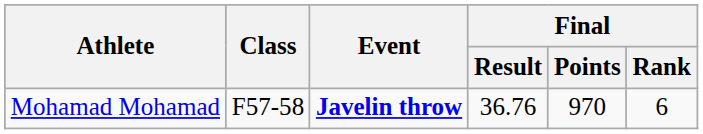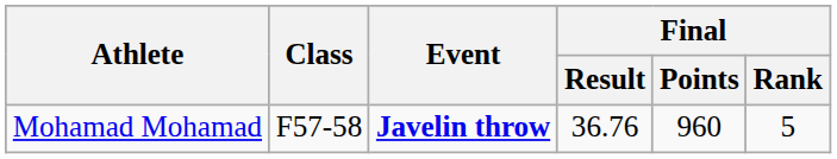 <table class=wikitable style="font-size:90%">
 <tr>
 <th rowspan="2">Athlete</th>
 <th rowspan="2">Class</th>
 <th rowspan="2">Event</th>
 <th colspan="3">Final</th>
 </tr>
 <tr>
 <th>Result</th>
 <th>Points</th>
 <th>Rank</th>
 </tr>
 <tr>
 <td><a href='#'>Mohamad Mohamad</a></td>
 <td style="text-align:center;">F57-58</td>
 <td><strong><a href='#'>Javelin throw</a></strong></td>
 <td style="text-align:center;">36.76</td>
-<td style="text-align:center;">970</td>
-<td style="text-align:center;">6</td>
+<td style="text-align:center;">960</td>
+<td style="text-align:center;">5</td>
 </tr>
 </table>
